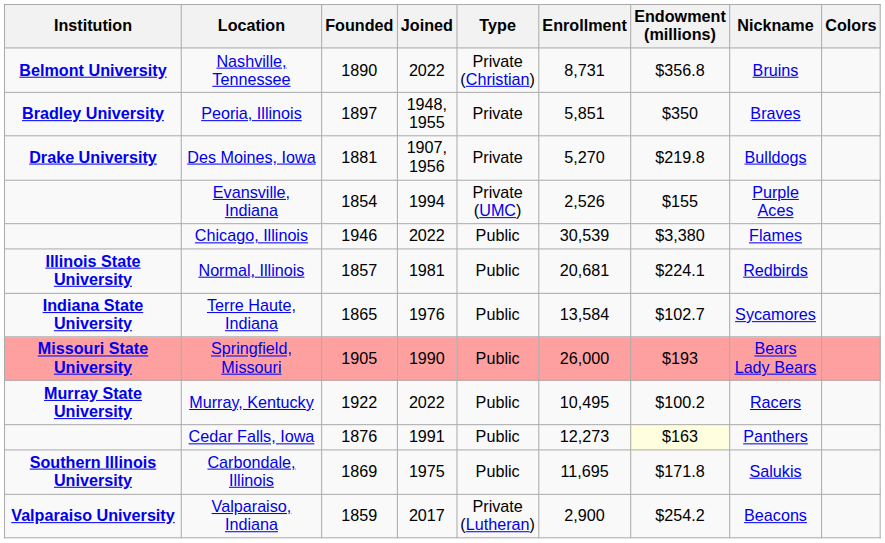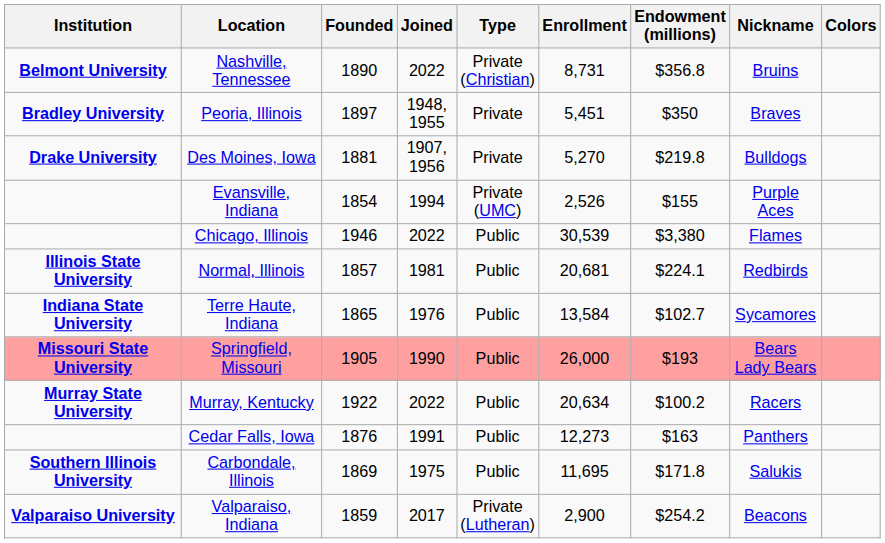 <table class="wikitable sortable" style="text-align:center">
 <tr>
 <th>Institution</th>
 <th>Location</th>
 <th>Founded</th>
 <th>Joined</th>
 <th>Type</th>
 <th>Enrollment</th>
 <th>Endowment<br>(millions)</th>
 <th>Nickname</th>
 <th class="unsortable">Colors</th>
 </tr>
 <tr>
 <td><strong><a href='#'>Belmont University</a></strong></td>
 <td><a href='#'>Nashville, Tennessee</a></td>
 <td>1890</td>
 <td>2022</td>
 <td>Private<br>(<a href='#'>Christian</a>)</td>
 <td>8,731</td>
 <td>$356.8</td>
 <td><a href='#'>Bruins</a></td>
 <td></td>
 </tr>
 <tr>
 <td><strong><a href='#'>Bradley University</a></strong></td>
 <td><a href='#'>Peoria, Illinois</a></td>
 <td>1897</td>
 <td>1948,<br>1955</td>
 <td>Private</td>
-<td>5,851</td>
+<td>5,451</td>
 <td>$350</td>
 <td><a href='#'>Braves</a></td>
 <td></td>
 </tr>
 <tr>
 <td><strong><a href='#'>Drake University</a></strong></td>
 <td><a href='#'>Des Moines, Iowa</a></td>
 <td>1881</td>
 <td>1907,<br>1956</td>
 <td>Private</td>
 <td>5,270</td>
 <td>$219.8</td>
 <td><a href='#'>Bulldogs</a></td>
 <td></td>
 </tr>
 <tr>
 <td></td>
 <td><a href='#'>Evansville, Indiana</a></td>
 <td>1854</td>
 <td>1994</td>
 <td>Private<br>(<a href='#'>UMC</a>)</td>
 <td>2,526</td>
 <td>$155</td>
 <td><a href='#'>Purple Aces</a></td>
 <td></td>
 </tr>
 <tr>
 <td></td>
 <td><a href='#'>Chicago, Illinois</a></td>
 <td>1946</td>
 <td>2022</td>
 <td>Public</td>
 <td>30,539</td>
 <td>$3,380</td>
 <td><a href='#'>Flames</a></td>
 <td></td>
 </tr>
 <tr>
 <td><strong><a href='#'>Illinois State University</a></strong></td>
 <td><a href='#'>Normal, Illinois</a></td>
 <td>1857</td>
 <td>1981</td>
 <td>Public</td>
 <td>20,681</td>
 <td>$224.1</td>
 <td><a href='#'>Redbirds</a></td>
 <td></td>
 </tr>
 <tr>
 <td><strong><a href='#'>Indiana State University</a></strong></td>
 <td><a href='#'>Terre Haute, Indiana</a></td>
 <td>1865</td>
 <td>1976</td>
 <td>Public</td>
 <td>13,584</td>
 <td>$102.7</td>
 <td><a href='#'>Sycamores</a></td>
 <td></td>
 </tr>
 <tr bgcolor=#ffa0a0>
 <td><strong><a href='#'>Missouri State University</a></strong></td>
 <td><a href='#'>Springfield, Missouri</a></td>
 <td>1905</td>
 <td>1990</td>
 <td>Public</td>
 <td>26,000</td>
 <td>$193</td>
 <td><a href='#'>Bears</a><br><a href='#'>Lady Bears</a></td>
 <td></td>
 </tr>
 <tr>
 <td><strong><a href='#'>Murray State University</a></strong></td>
 <td><a href='#'>Murray, Kentucky</a></td>
 <td>1922</td>
 <td>2022</td>
 <td>Public</td>
-<td>10,495</td>
+<td>20,634</td>
 <td>$100.2</td>
 <td><a href='#'>Racers</a></td>
 <td></td>
 </tr>
 <tr>
 <td></td>
 <td><a href='#'>Cedar Falls, Iowa</a></td>
 <td>1876</td>
 <td>1991</td>
 <td>Public</td>
 <td>12,273</td>
-<td style="background: lightyellow;">$163</td>
+<td>$163</td>
 <td><a href='#'>Panthers</a></td>
 <td></td>
 </tr>
 <tr>
 <td><strong><a href='#'>Southern Illinois University</a></strong></td>
 <td><a href='#'>Carbondale, Illinois</a></td>
 <td>1869</td>
 <td>1975</td>
 <td>Public</td>
 <td>11,695</td>
 <td>$171.8</td>
 <td><a href='#'>Salukis</a></td>
 <td></td>
 </tr>
 <tr>
 <td><strong><a href='#'>Valparaiso University</a></strong></td>
 <td><a href='#'>Valparaiso, Indiana</a></td>
 <td>1859</td>
 <td>2017</td>
 <td>Private<br>(<a href='#'>Lutheran</a>)</td>
 <td>2,900</td>
 <td>$254.2</td>
 <td><a href='#'>Beacons</a></td>
 <td></td>
 </tr>
 </table>
